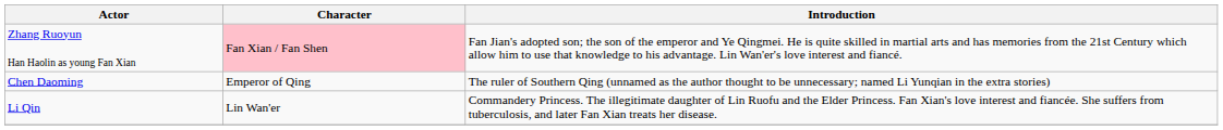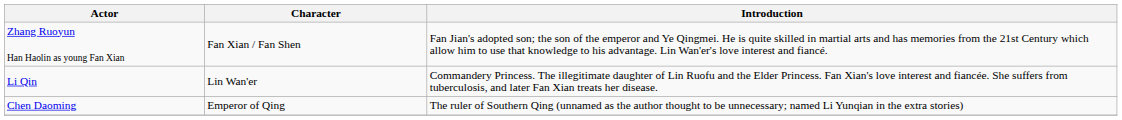 <table class="wikitable">
 <tr>
 <th style="width:18%">Actor</th>
 <th style="width:20%">Character</th>
 <th>Introduction</th>
 </tr>
 <tr>
 <td><a href='#'>Zhang Ruoyun</a> <br><br><small>Han Haolin as young Fan Xian</small> <br></td>
-<td style="background: pink;">Fan Xian / Fan Shen</td>
+<td>Fan Xian / Fan Shen</td>
 <td>Fan Jian's adopted son; the son of the emperor and Ye Qingmei. He is quite skilled in martial arts and has memories from the 21st Century which allow him to use that knowledge to his advantage. Lin Wan'er's love interest and fiancé.</td>
+</tr>
+<tr>
+<td><a href='#'>Li Qin</a></td>
+<td>Lin Wan'er</td>
+<td>Commandery Princess. The illegitimate daughter of Lin Ruofu and the Elder Princess. Fan Xian's love interest and fiancée. She suffers from tuberculosis, and later Fan Xian treats her disease.</td>
 </tr>
 <tr>
 <td><a href='#'>Chen Daoming</a></td>
 <td>Emperor of Qing</td>
 <td>The ruler of Southern Qing (unnamed as the author thought to be unnecessary; named Li Yunqian in the extra stories)</td>
 </tr>
 <tr>
-<td><a href='#'>Li Qin</a></td>
-<td>Lin Wan'er</td>
-<td>Commandery Princess. The illegitimate daughter of Lin Ruofu and the Elder Princess. Fan Xian's love interest and fiancée. She suffers from tuberculosis, and later Fan Xian treats her disease.</td>
-</tr>
-<tr>
 </tr>
 </table>
